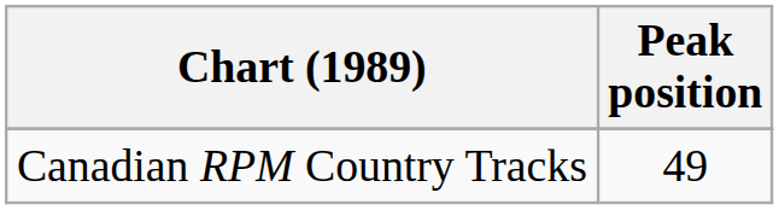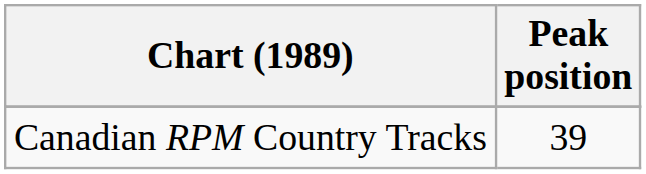 <table class="wikitable sortable">
 <tr>
 <th>Chart (1989)</th>
 <th>Peak<br>position</th>
 </tr>
 <tr>
 </tr>
 <tr>
 <td>Canadian <em>RPM</em> Country Tracks</td>
-<td align="center">49</td>
+<td align="center">39</td>
 </tr>
 </table>
